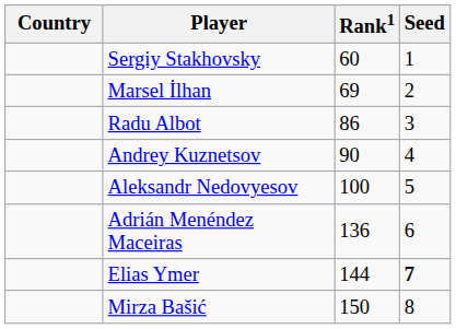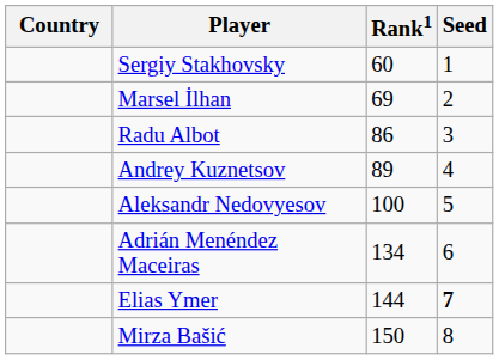 <table class="sortable wikitable">
 <tr>
 <th width="70">Country</th>
 <th width="175">Player</th>
 <th>Rank<sup>1</sup></th>
 <th>Seed</th>
 </tr>
 <tr>
 <td></td>
 <td><a href='#'>Sergiy Stakhovsky</a></td>
 <td>60</td>
 <td>1</td>
 </tr>
 <tr>
 <td></td>
 <td><a href='#'>Marsel İlhan</a></td>
 <td>69</td>
 <td>2</td>
 </tr>
 <tr>
 <td></td>
 <td><a href='#'>Radu Albot</a></td>
 <td>86</td>
 <td>3</td>
 </tr>
 <tr>
 <td></td>
 <td><a href='#'>Andrey Kuznetsov</a></td>
-<td>90</td>
+<td>89</td>
 <td>4</td>
 </tr>
 <tr>
 <td></td>
 <td><a href='#'>Aleksandr Nedovyesov</a></td>
 <td>100</td>
 <td>5</td>
 </tr>
 <tr>
 <td></td>
 <td><a href='#'>Adrián Menéndez Maceiras</a></td>
-<td>136</td>
+<td>134</td>
 <td>6</td>
 </tr>
 <tr>
 <td></td>
 <td><a href='#'>Elias Ymer</a></td>
 <td>144</td>
 <td><strong>7</strong></td>
 </tr>
 <tr>
 <td></td>
 <td><a href='#'>Mirza Bašić</a></td>
 <td>150</td>
 <td>8</td>
 </tr>
 </table>
